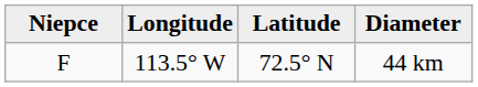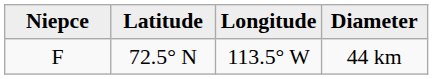 <table class="wikitable">
 <tr>
 <th width="25%" style="background:#eeeeee;">Niepce</th>
+<th width="25%" style="background:#eeeeee;">Latitude</th>
 <th width="25%" style="background:#eeeeee;">Longitude</th>
-<th width="25%" style="background:#eeeeee;">Latitude</th>
 <th width="25%" style="background:#eeeeee;">Diameter</th>
 </tr>
 <tr>
 <td align="center">F</td>
+<td align="center">72.5° N</td>
 <td align="center">113.5° W</td>
-<td align="center">72.5° N</td>
 <td align="center">44 km</td>
 </tr>
 </table>
